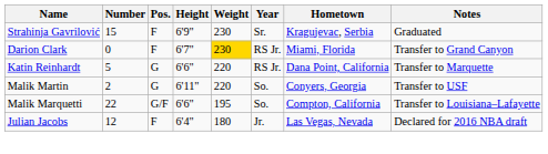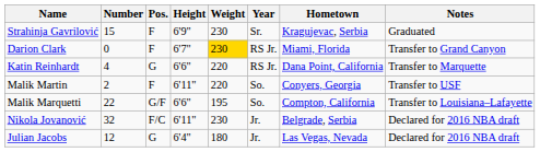 <table class="wikitable sortable">
 <tr>
 <th>Name</th>
 <th>Number</th>
 <th>Pos.</th>
 <th>Height</th>
 <th>Weight</th>
 <th>Year</th>
 <th>Hometown</th>
 <th class="unsortable">Notes</th>
 </tr>
 <tr>
 <td sortname><a href='#'>Strahinja Gavrilović</a></td>
 <td>15</td>
 <td>F</td>
 <td>6'9"</td>
 <td>230</td>
 <td>Sr.</td>
 <td><a href='#'>Kragujevac</a>, <a href='#'>Serbia</a></td>
 <td>Graduated</td>
 </tr>
 <tr>
 <td sortname><a href='#'>Darion Clark</a></td>
 <td>0</td>
 <td>F</td>
 <td>6'7"</td>
 <td style="background: gold;">230</td>
 <td>RS Jr.</td>
 <td><a href='#'>Miami, Florida</a></td>
 <td>Transfer to <a href='#'>Grand Canyon</a></td>
 </tr>
 <tr>
 <td sortname><a href='#'>Katin Reinhardt</a></td>
-<td>5</td>
+<td>4</td>
 <td>G</td>
 <td>6'6"</td>
 <td>220</td>
 <td>RS Jr.</td>
 <td><a href='#'>Dana Point, California</a></td>
 <td>Transfer to <a href='#'>Marquette</a></td>
 </tr>
 <tr>
 <td sortname>Malik Martin</td>
 <td>2</td>
-<td>G</td>
+<td>F</td>
 <td>6'11"</td>
 <td>220</td>
 <td>So.</td>
 <td><a href='#'>Conyers, Georgia</a></td>
 <td>Transfer to <a href='#'>USF</a></td>
 </tr>
 <tr>
 <td sortname>Malik Marquetti</td>
 <td>22</td>
 <td>G/F</td>
 <td>6'6"</td>
 <td>195</td>
 <td>So.</td>
 <td><a href='#'>Compton, California</a></td>
 <td>Transfer to <a href='#'>Louisiana–Lafayette</a></td>
 </tr>
 <tr>
+<td sortname><a href='#'>Nikola Jovanović</a></td>
+<td>32</td>
+<td>F/C</td>
+<td>6'11"</td>
+<td>230</td>
+<td>Jr.</td>
+<td><a href='#'>Belgrade</a>, <a href='#'>Serbia</a></td>
+<td>Declared for <a href='#'>2016 NBA draft</a></td>
+</tr>
+<tr>
 <td sortname><a href='#'>Julian Jacobs</a></td>
 <td>12</td>
-<td>F</td>
+<td>G</td>
 <td>6'4"</td>
 <td>180</td>
 <td>Jr.</td>
 <td><a href='#'>Las Vegas, Nevada</a></td>
 <td>Declared for <a href='#'>2016 NBA draft</a></td>
 </tr>
 </table>
